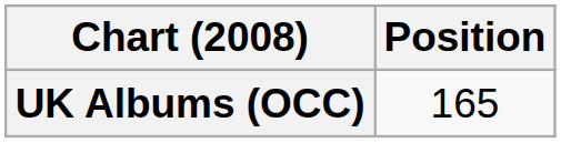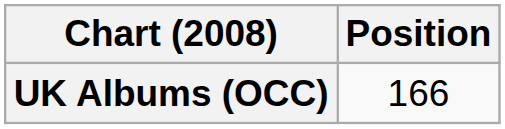 <table class="wikitable plainrowheaders">
 <tr>
 <th>Chart (2008)</th>
 <th>Position</th>
 </tr>
 <tr>
 <th scope="row">UK Albums (OCC)</th>
-<td style="text-align:center;">165</td>
+<td style="text-align:center;">166</td>
 </tr>
 </table>
